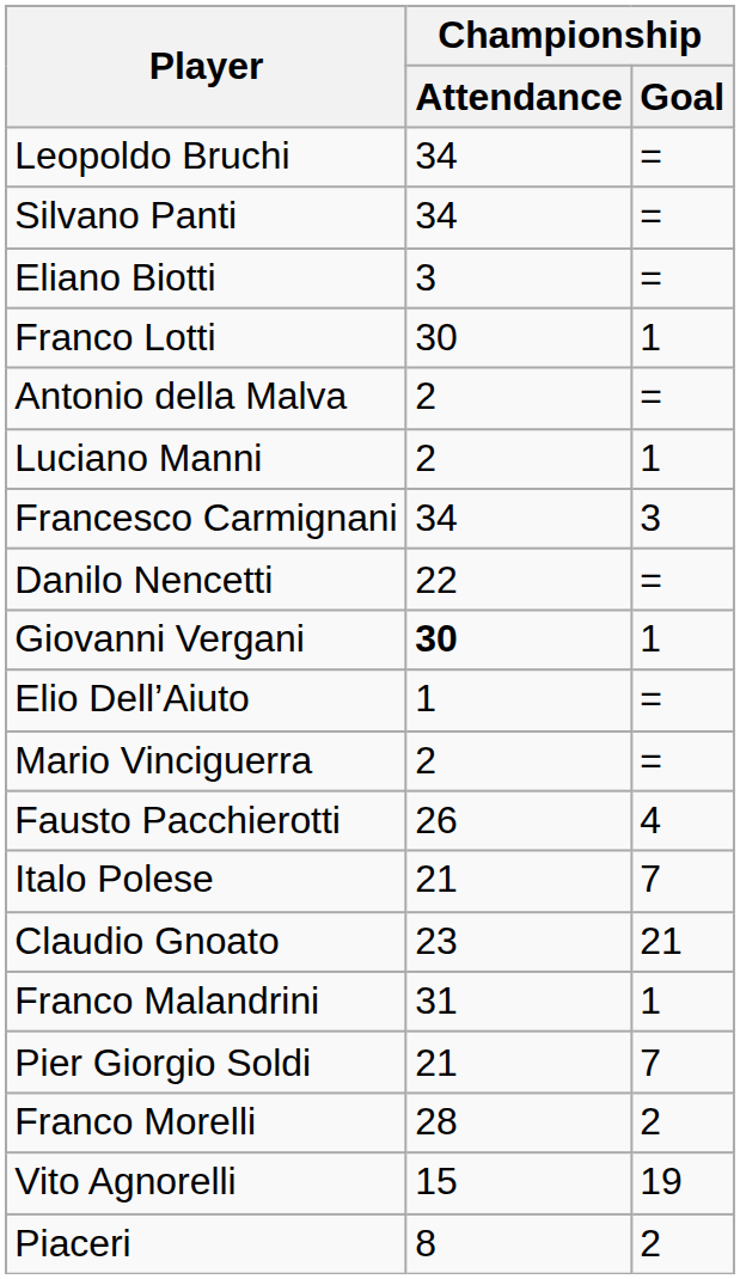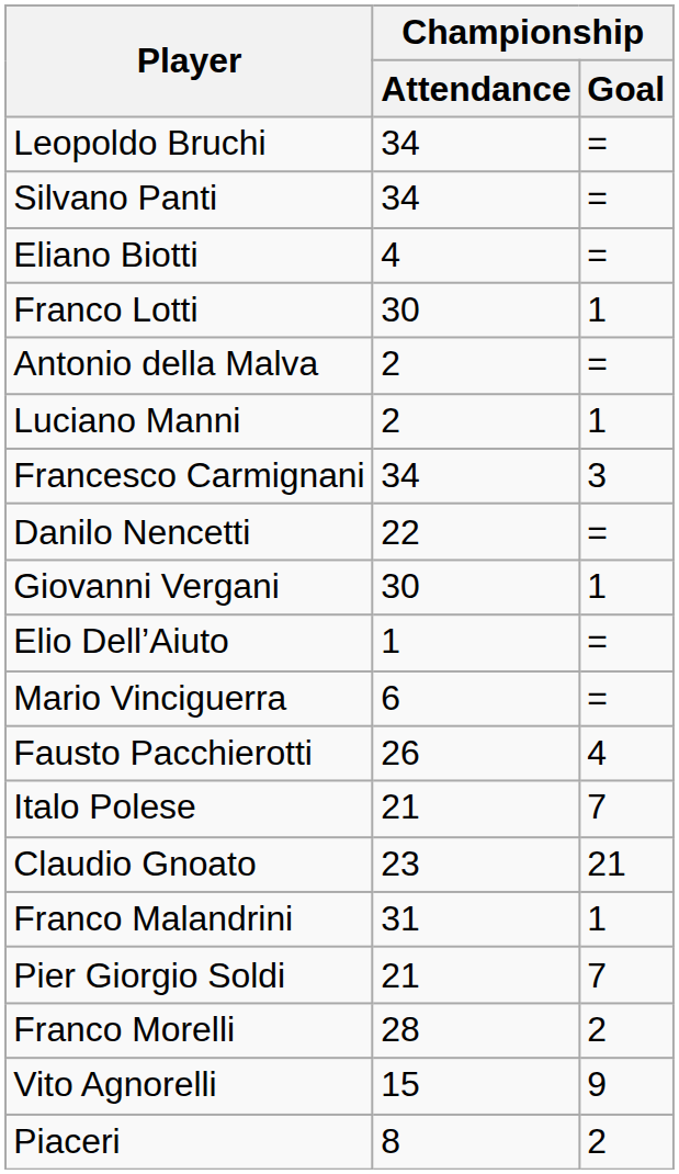 <table class="wikitable" border="1">
 <tr>
 <th rowspan="2">Player</th>
 <th colspan="3">Championship</th>
 </tr>
 <tr>
 <th>Attendance</th>
 <th>Goal</th>
 </tr>
 <tr>
 <td>Leopoldo Bruchi</td>
 <td>34</td>
 <td>=</td>
 </tr>
 <tr>
 <td>Silvano Panti</td>
 <td>34</td>
 <td>=</td>
 </tr>
 <tr>
 <td>Eliano Biotti</td>
-<td>3</td>
+<td>4</td>
 <td>=</td>
 </tr>
 <tr>
 <td>Franco Lotti</td>
 <td>30</td>
 <td>1</td>
 </tr>
 <tr>
 <td>Antonio della Malva</td>
 <td>2</td>
 <td>=</td>
 </tr>
 <tr>
 <td>Luciano Manni</td>
 <td>2</td>
 <td>1</td>
 </tr>
 <tr>
 <td>Francesco Carmignani</td>
 <td>34</td>
 <td>3</td>
 </tr>
 <tr>
 <td>Danilo Nencetti</td>
 <td>22</td>
 <td>=</td>
 </tr>
 <tr>
 <td>Giovanni Vergani</td>
-<td><strong>30</strong></td>
+<td>30</td>
 <td>1</td>
 </tr>
 <tr>
 <td>Elio Dell’Aiuto</td>
 <td>1</td>
 <td>=</td>
 </tr>
 <tr>
 <td>Mario Vinciguerra</td>
-<td>2</td>
+<td>6</td>
 <td>=</td>
 </tr>
 <tr>
 <td>Fausto Pacchierotti</td>
 <td>26</td>
 <td>4</td>
 </tr>
 <tr>
 <td>Italo Polese</td>
 <td>21</td>
 <td>7</td>
 </tr>
 <tr>
 <td>Claudio Gnoato</td>
 <td>23</td>
 <td>21</td>
 </tr>
 <tr>
 <td>Franco Malandrini</td>
 <td>31</td>
 <td>1</td>
 </tr>
 <tr>
 <td>Pier Giorgio Soldi</td>
 <td>21</td>
 <td>7</td>
 </tr>
 <tr>
 <td>Franco Morelli</td>
 <td>28</td>
 <td>2</td>
 </tr>
 <tr>
 <td>Vito Agnorelli</td>
 <td>15</td>
-<td>19</td>
+<td>9</td>
 </tr>
 <tr>
 <td>Piaceri</td>
 <td>8</td>
 <td>2</td>
 </tr>
 </table>
